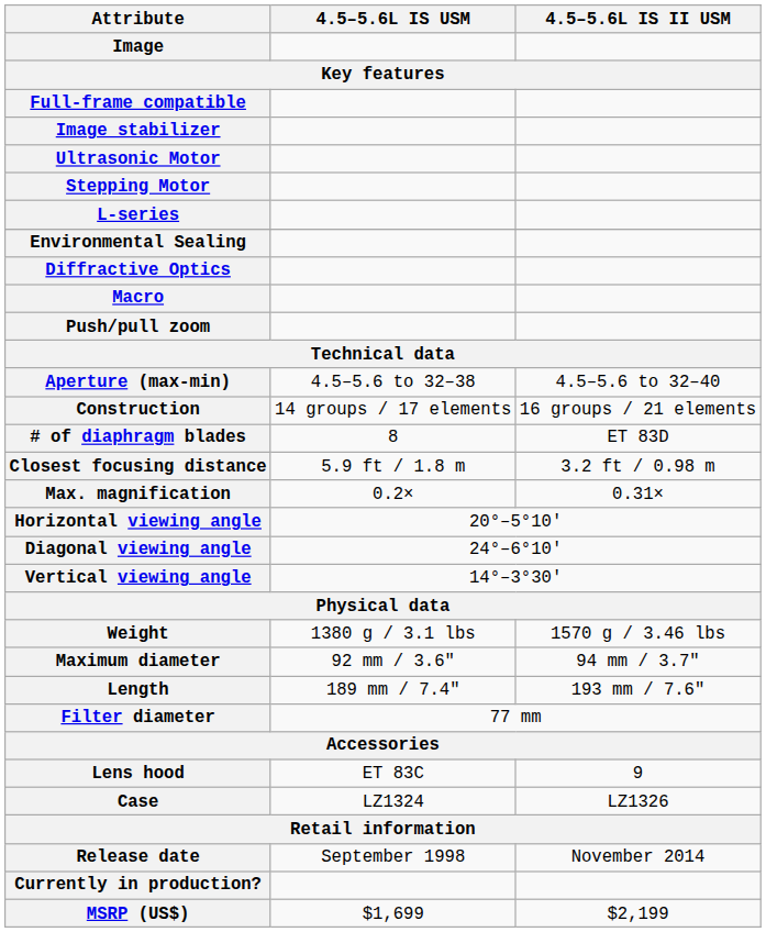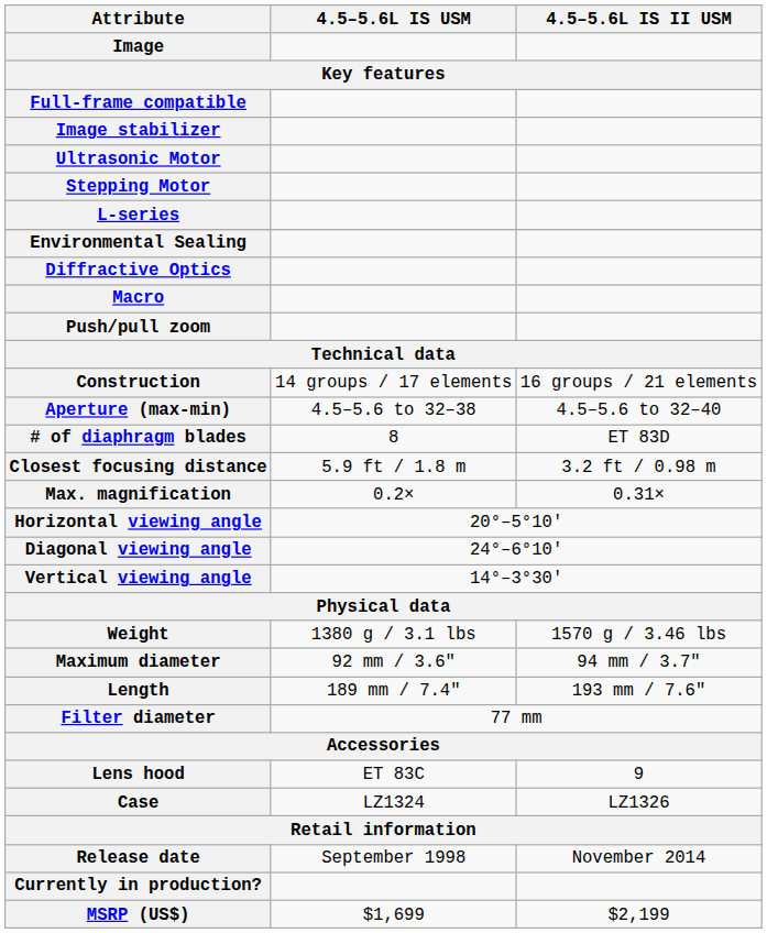 <table class="wikitable" style="margin: 1em auto; text-align:center;">
 <tr>
 <th>Attribute</th>
 <th>4.5–5.6L IS USM</th>
 <th>4.5–5.6L IS II USM</th>
 </tr>
 <tr>
 <th>Image</th>
 <td></td>
 <td></td>
 </tr>
 <tr>
 <th colspan=3>Key features</th>
 </tr>
 <tr>
 <th><a href='#'>Full-frame compatible</a></th>
 <td></td>
 <td></td>
 </tr>
 <tr>
 <th><a href='#'>Image stabilizer</a></th>
 <td></td>
 <td></td>
 </tr>
 <tr>
 <th><a href='#'>Ultrasonic Motor</a></th>
 <td></td>
 <td></td>
 </tr>
 <tr>
 <th><a href='#'>Stepping Motor</a></th>
 <td></td>
 <td></td>
 </tr>
 <tr>
 <th><a href='#'>L-series</a></th>
 <td></td>
 <td></td>
 </tr>
 <tr>
 </tr>
 <tr>
 <th>Environmental Sealing</th>
 <td></td>
 <td></td>
 </tr>
 <tr>
 <th><a href='#'>Diffractive Optics</a></th>
 <td></td>
 <td></td>
 </tr>
 <tr>
 <th><a href='#'>Macro</a></th>
 <td></td>
 <td></td>
 </tr>
 <tr>
 <th>Push/pull zoom</th>
 <td></td>
 <td></td>
 </tr>
 <tr>
 <th colspan=3>Technical data</th>
 </tr>
 <tr>
+<th>Construction</th>
+<td>14 groups / 17 elements</td>
+<td>16 groups / 21 elements</td>
+</tr>
+<tr>
 <th><a href='#'>Aperture</a> (max-min)</th>
 <td>4.5–5.6 to 32–38</td>
 <td>4.5–5.6 to 32–40</td>
-</tr>
-<tr>
-<th>Construction</th>
-<td>14 groups / 17 elements</td>
-<td>16 groups / 21 elements</td>
 </tr>
 <tr>
 <th># of <a href='#'>diaphragm</a> blades</th>
 <td>8</td>
 <td>ET 83D</td>
 </tr>
 <tr>
 <th>Closest focusing distance</th>
 <td>5.9 ft / 1.8 m</td>
 <td>3.2 ft / 0.98 m</td>
 </tr>
 <tr>
 <th>Max. magnification</th>
 <td>0.2×</td>
 <td>0.31×</td>
 </tr>
 <tr>
 <th>Horizontal <a href='#'>viewing angle</a></th>
 <td colspan=2>20°–5°10'</td>
 </tr>
 <tr>
 <th>Diagonal <a href='#'>viewing angle</a></th>
 <td colspan=2>24°–6°10'</td>
 </tr>
 <tr>
 <th>Vertical <a href='#'>viewing angle</a></th>
 <td colspan=2>14°–3°30'</td>
 </tr>
 <tr>
 <th colspan=3>Physical data</th>
 </tr>
 <tr>
 <th>Weight</th>
 <td>1380 g / 3.1 lbs</td>
 <td>1570 g / 3.46 lbs</td>
 </tr>
 <tr>
 <th>Maximum diameter</th>
 <td>92 mm / 3.6"</td>
 <td>94 mm / 3.7"</td>
 </tr>
 <tr>
 <th>Length</th>
 <td>189 mm / 7.4"</td>
 <td>193 mm / 7.6"</td>
 </tr>
 <tr>
 <th><a href='#'>Filter</a> diameter</th>
 <td colspan=2>77 mm</td>
 </tr>
 <tr>
 <th colspan=3>Accessories</th>
 </tr>
 <tr>
 <th>Lens hood</th>
 <td>ET 83C</td>
 <td>9</td>
 </tr>
 <tr>
 <th>Case</th>
 <td>LZ1324</td>
 <td>LZ1326</td>
 </tr>
 <tr>
 <th colspan=3>Retail information</th>
 </tr>
 <tr>
 <th>Release date</th>
 <td>September 1998</td>
 <td>November 2014</td>
 </tr>
 <tr>
 <th>Currently in production?</th>
 <td></td>
 <td></td>
 </tr>
 <tr>
 <th><a href='#'>MSRP</a> (US$)</th>
 <td>$1,699</td>
 <td>$2,199</td>
 </tr>
 </table>
